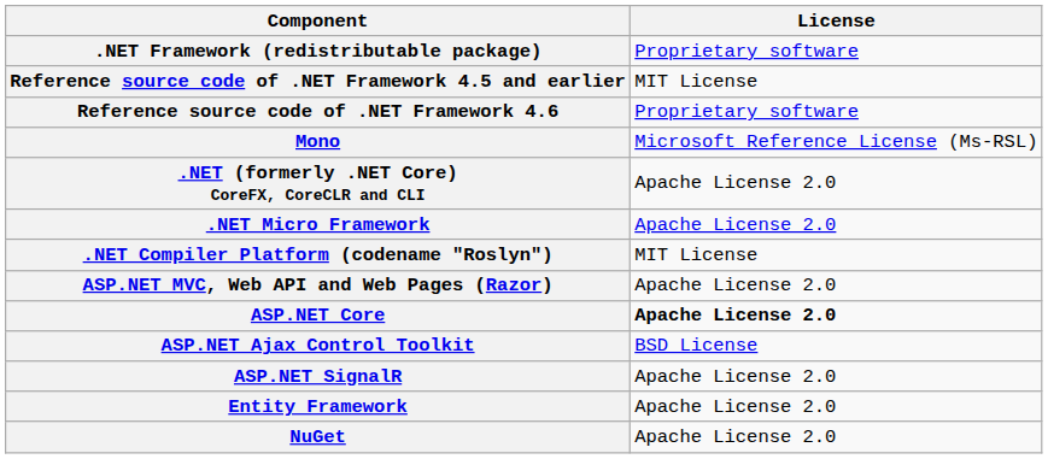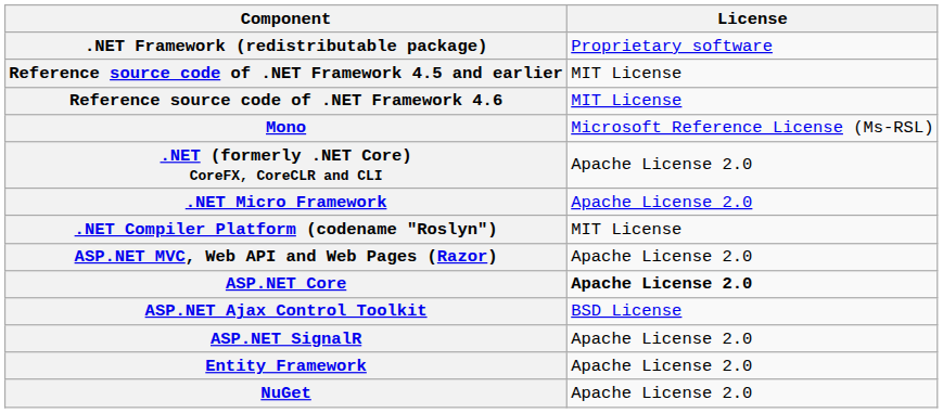 <table class="wikitable plainrowheaders" border=1>
 <tr>
 <th scope=col>Component</th>
 <th scope=col>License</th>
 </tr>
 <tr>
 <th scope=row>.NET Framework (redistributable package)</th>
 <td><a href='#'>Proprietary software</a></td>
 </tr>
 <tr>
 <th scope=row>Reference <a href='#'>source code</a> of .NET Framework 4.5 and earlier</th>
 <td>MIT License</td>
 </tr>
 <tr>
 <th scope=row>Reference source code of .NET Framework 4.6</th>
-<td><a href='#'>Proprietary software</a></td>
+<td><a href='#'>MIT License</a></td>
 </tr>
 <tr>
 <th scope=row><a href='#'>Mono</a></th>
 <td><a href='#'>Microsoft Reference License</a> (Ms-RSL)</td>
 </tr>
 <tr>
 <th scope=row><a href='#'>.NET</a> (formerly .NET Core)<br><small>CoreFX, CoreCLR and CLI</small></th>
 <td>Apache License 2.0</td>
 </tr>
 <tr>
 <th scope=row><a href='#'>.NET Micro Framework</a></th>
 <td><a href='#'>Apache License 2.0</a></td>
 </tr>
 <tr>
 <th scope=row><a href='#'>.NET Compiler Platform</a> (codename "Roslyn")</th>
 <td>MIT License</td>
 </tr>
 <tr>
 <th scope=row><a href='#'>ASP.NET MVC</a>, Web API and Web Pages (<a href='#'>Razor</a>)</th>
 <td>Apache License 2.0</td>
 </tr>
 <tr>
 <th scope=row><a href='#'>ASP.NET Core</a></th>
 <td><strong>Apache License 2.0</strong></td>
 </tr>
 <tr>
 <th scope=row><a href='#'>ASP.NET Ajax Control Toolkit</a></th>
 <td><a href='#'>BSD License</a></td>
 </tr>
 <tr>
 <th scope=row><a href='#'>ASP.NET SignalR</a></th>
 <td>Apache License 2.0</td>
 </tr>
 <tr>
 <th scope=row><a href='#'>Entity Framework</a></th>
 <td>Apache License 2.0</td>
 </tr>
 <tr>
 <th scope=row><a href='#'>NuGet</a></th>
 <td>Apache License 2.0</td>
 </tr>
 </table>
